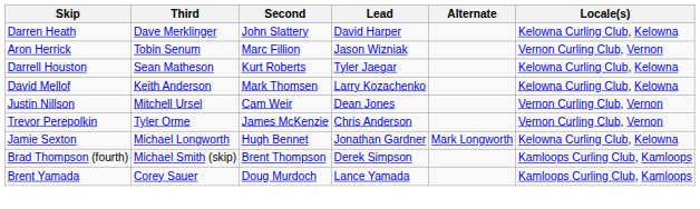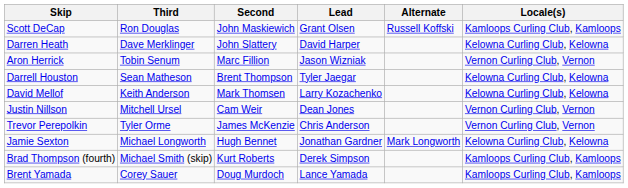 <table class="wikitable">
 <tr>
 <th>Skip</th>
 <th>Third</th>
 <th>Second</th>
 <th>Lead</th>
 <th>Alternate</th>
 <th>Locale(s)</th>
+</tr>
+<tr>
+<td><a href='#'>Scott DeCap</a></td>
+<td><a href='#'>Ron Douglas</a></td>
+<td><a href='#'>John Maskiewich</a></td>
+<td><a href='#'>Grant Olsen</a></td>
+<td><a href='#'>Russell Koffski</a></td>
+<td><a href='#'>Kamloops Curling Club</a>, <a href='#'>Kamloops</a></td>
 </tr>
 <tr>
 <td><a href='#'>Darren Heath</a></td>
 <td><a href='#'>Dave Merklinger</a></td>
 <td><a href='#'>John Slattery</a></td>
 <td><a href='#'>David Harper</a></td>
 <td></td>
 <td><a href='#'>Kelowna Curling Club</a>, <a href='#'>Kelowna</a></td>
 </tr>
 <tr>
 <td><a href='#'>Aron Herrick</a></td>
 <td><a href='#'>Tobin Senum</a></td>
 <td><a href='#'>Marc Fillion</a></td>
 <td><a href='#'>Jason Wizniak</a></td>
 <td></td>
 <td><a href='#'>Vernon Curling Club</a>, <a href='#'>Vernon</a></td>
 </tr>
 <tr>
 <td><a href='#'>Darrell Houston</a></td>
 <td><a href='#'>Sean Matheson</a></td>
-<td><a href='#'>Kurt Roberts</a></td>
+<td><a href='#'>Brent Thompson</a></td>
 <td><a href='#'>Tyler Jaegar</a></td>
 <td></td>
 <td><a href='#'>Kelowna Curling Club</a>, <a href='#'>Kelowna</a></td>
 </tr>
 <tr>
 <td><a href='#'>David Mellof</a></td>
 <td><a href='#'>Keith Anderson</a></td>
 <td><a href='#'>Mark Thomsen</a></td>
 <td><a href='#'>Larry Kozachenko</a></td>
 <td></td>
 <td><a href='#'>Kelowna Curling Club</a>, <a href='#'>Kelowna</a></td>
 </tr>
 <tr>
 <td><a href='#'>Justin Nillson</a></td>
 <td><a href='#'>Mitchell Ursel</a></td>
 <td><a href='#'>Cam Weir</a></td>
 <td><a href='#'>Dean Jones</a></td>
 <td></td>
 <td><a href='#'>Vernon Curling Club</a>, <a href='#'>Vernon</a></td>
 </tr>
 <tr>
 <td><a href='#'>Trevor Perepolkin</a></td>
 <td><a href='#'>Tyler Orme</a></td>
 <td><a href='#'>James McKenzie</a></td>
 <td><a href='#'>Chris Anderson</a></td>
 <td></td>
 <td><a href='#'>Vernon Curling Club</a>, <a href='#'>Vernon</a></td>
 </tr>
 <tr>
 <td><a href='#'>Jamie Sexton</a></td>
 <td><a href='#'>Michael Longworth</a></td>
 <td><a href='#'>Hugh Bennet</a></td>
 <td><a href='#'>Jonathan Gardner</a></td>
 <td><a href='#'>Mark Longworth</a></td>
 <td><a href='#'>Kelowna Curling Club</a>, <a href='#'>Kelowna</a></td>
 </tr>
 <tr>
 <td><a href='#'>Brad Thompson</a> (fourth)</td>
 <td><a href='#'>Michael Smith</a> (skip)</td>
-<td><a href='#'>Brent Thompson</a></td>
+<td><a href='#'>Kurt Roberts</a></td>
 <td><a href='#'>Derek Simpson</a></td>
 <td></td>
 <td><a href='#'>Kamloops Curling Club</a>, <a href='#'>Kamloops</a></td>
 </tr>
 <tr>
 <td><a href='#'>Brent Yamada</a></td>
 <td><a href='#'>Corey Sauer</a></td>
 <td><a href='#'>Doug Murdoch</a></td>
 <td><a href='#'>Lance Yamada</a></td>
 <td></td>
 <td><a href='#'>Kamloops Curling Club</a>, <a href='#'>Kamloops</a></td>
 </tr>
 </table>
